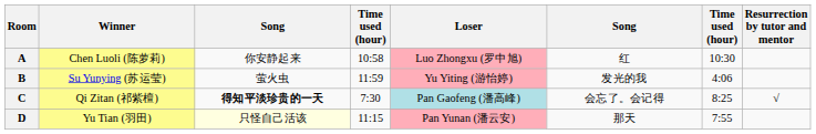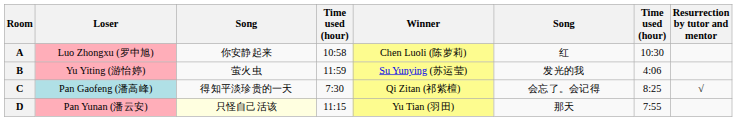 <table class="wikitable" style="text-align:center;width:90%;">
 <tr>
 <th width="1%">Room</th>
-<th width="20%">Winner</th>
+<th width="20%">Loser</th>
 <th width="20%">Song</th>
 <th width="5%">Time used (hour)</th>
-<th width="20%">Loser</th>
+<th width="20%">Winner</th>
 <th width="20%">Song</th>
 <th width="5%">Time used (hour)</th>
 <th width="1%">Resurrection by tutor and mentor</th>
 </tr>
 <tr>
 <th>A</th>
-<td style="background:#FDFC8F;">Chen Luoli (陈萝莉)</td>
+<td style="background:#FFAEB9;">Luo Zhongxu (罗中旭)</td>
 <td>你安静起来<br></td>
 <td>10:58</td>
-<td style="background:#FFAEB9;">Luo Zhongxu (罗中旭)</td>
+<td style="background:#FDFC8F;">Chen Luoli (陈萝莉)</td>
 <td>红<br></td>
 <td>10:30</td>
 <td></td>
 </tr>
 <tr>
 <th>B</th>
-<td style="background:#FDFC8F;"><a href='#'>Su Yunying</a> (苏运莹)</td>
+<td style="background:#FFAEB9;">Yu Yiting (游怡婷)</td>
 <td>萤火虫<br></td>
 <td>11:59</td>
-<td style="background:#FFAEB9;">Yu Yiting (游怡婷)</td>
+<td style="background:#FDFC8F;"><a href='#'>Su Yunying</a> (苏运莹)</td>
 <td>发光的我<br></td>
 <td>4:06</td>
 <td></td>
 </tr>
 <tr>
 <th>C</th>
+<td style="background:#B0E0E6;">Pan Gaofeng (潘高峰)</td>
+<td>得知平淡珍贵的一天<br></td>
+<td>7:30</td>
 <td style="background:#FDFC8F;">Qi Zitan (祁紫檀)</td>
-<td><strong>得知平淡珍贵的一天<br></strong></td>
-<td>7:30</td>
-<td style="background:#B0E0E6;">Pan Gaofeng (潘高峰)</td>
 <td>会忘了。会记得<br></td>
 <td>8:25</td>
 <td>√</td>
 </tr>
 <tr>
 <th>D</th>
-<td style="background:#FDFC8F;">Yu Tian (羽田)</td>
+<td style="background:#FFAEB9;">Pan Yunan (潘云安)</td>
 <td style="background: lightyellow;">只怪自己活该<br></td>
 <td>11:15</td>
-<td style="background:#FFAEB9;">Pan Yunan (潘云安)</td>
+<td style="background:#FDFC8F;">Yu Tian (羽田)</td>
 <td>那天<br></td>
 <td>7:55</td>
 <td></td>
 </tr>
 </table>
